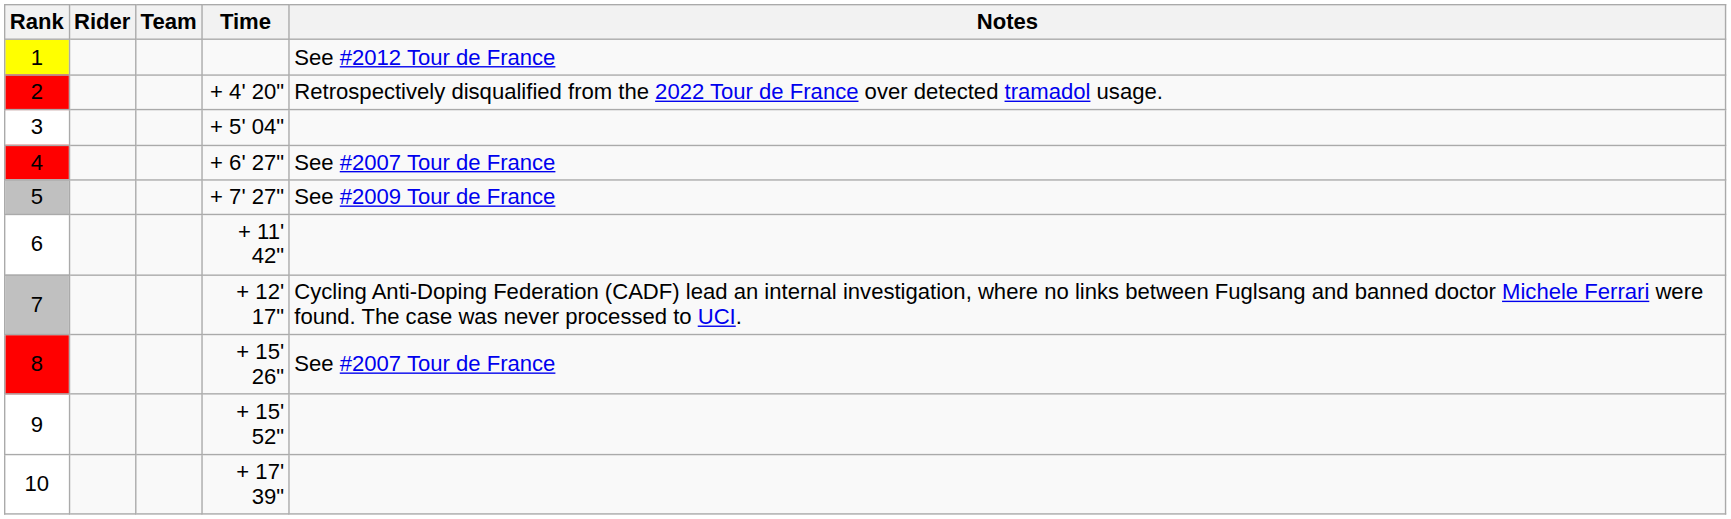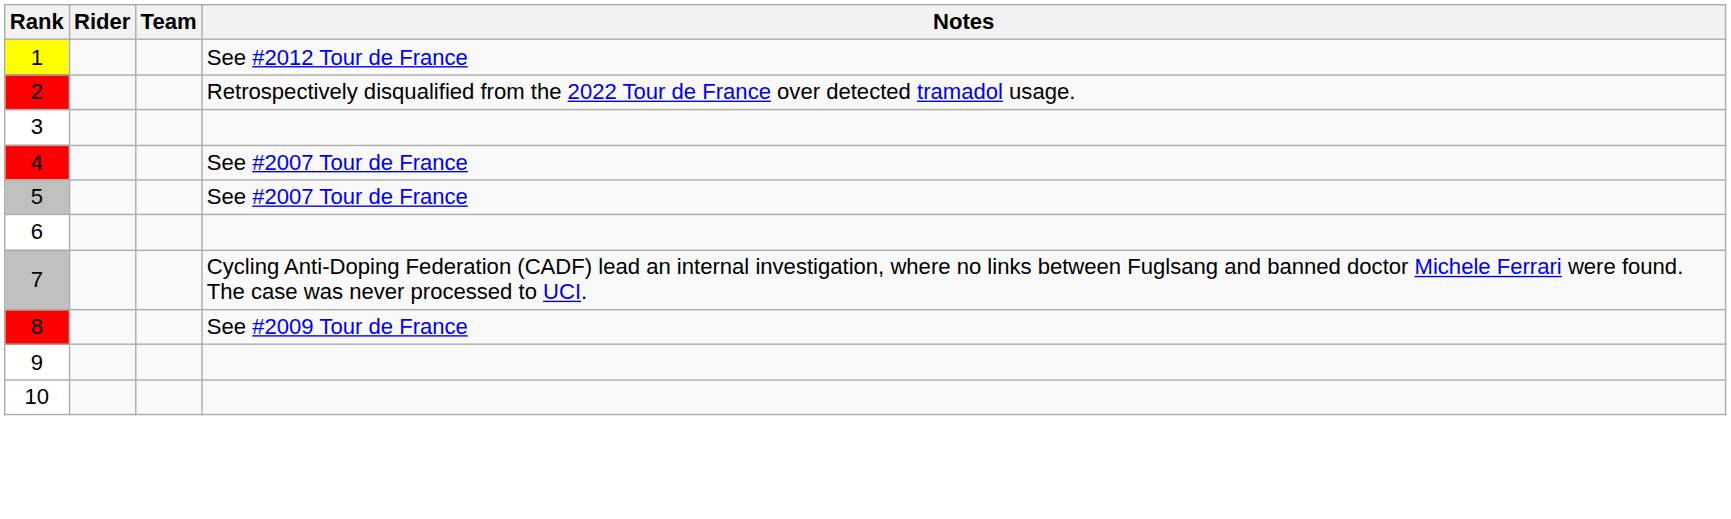 <table class="wikitable">
 <tr>
 <th>Rank</th>
 <th>Rider</th>
 <th>Team</th>
-<th>Time</th>
 <th>Notes</th>
 </tr>
 <tr>
 <td style="text-align:center;background:yellow;">1</td>
 <td nowrap> </td>
 <td></td>
-<td style="text-align:right;"></td>
 <td>See <a href='#'>#2012 Tour de France</a></td>
 </tr>
 <tr>
 <td style="text-align:center;background:red">2</td>
 <td nowrap> </td>
 <td></td>
-<td style="text-align:right;">+ 4' 20"</td>
 <td>Retrospectively disqualified from the <a href='#'>2022 Tour de France</a> over detected <a href='#'>tramadol</a> usage.</td>
 </tr>
 <tr>
 <td style="text-align:center;background:white">3</td>
 <td nowrap></td>
 <td></td>
-<td style="text-align:right;">+ 5' 04"</td>
 <td></td>
 </tr>
 <tr>
 <td style="text-align:center;background:red">4</td>
 <td nowrap> </td>
 <td></td>
-<td style="text-align:right;">+ 6' 27"</td>
 <td>See <a href='#'>#2007 Tour de France</a></td>
 </tr>
 <tr>
 <td style="text-align:center;background:silver;">5</td>
 <td nowrap> </td>
 <td></td>
-<td style="text-align:right;">+ 7' 27"</td>
-<td>See <a href='#'>#2009 Tour de France</a></td>
+<td>See <a href='#'>#2007 Tour de France</a></td>
 </tr>
 <tr>
 <td style="text-align:center;background:white">6</td>
 <td nowrap></td>
 <td></td>
-<td style="text-align:right;">+ 11' 42"</td>
 <td></td>
 </tr>
 <tr>
 <td style="text-align:center;background:silver">7</td>
 <td nowrap></td>
 <td></td>
-<td style="text-align:right;">+ 12' 17"</td>
 <td>Cycling Anti-Doping Federation (CADF) lead an internal investigation, where no links between Fuglsang and banned doctor <a href='#'>Michele Ferrari</a> were found. The case was never processed to <a href='#'>UCI</a>.</td>
 </tr>
 <tr>
 <td style="text-align:center;background:red">8</td>
 <td nowrap></td>
 <td></td>
-<td style="text-align:right;">+ 15' 26"</td>
-<td>See <a href='#'>#2007 Tour de France</a></td>
+<td>See <a href='#'>#2009 Tour de France</a></td>
 </tr>
 <tr>
 <td style="text-align:center;background:white">9</td>
 <td nowrap></td>
 <td></td>
-<td style="text-align:right;">+ 15' 52"</td>
 <td></td>
 </tr>
 <tr>
 <td style="text-align:center;background:white">10</td>
 <td nowrap></td>
 <td></td>
-<td style="text-align:right;">+ 17' 39"</td>
 <td></td>
 </tr>
 </table>
